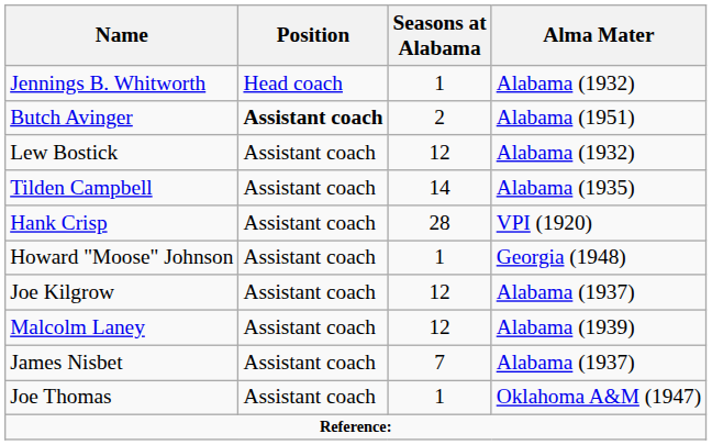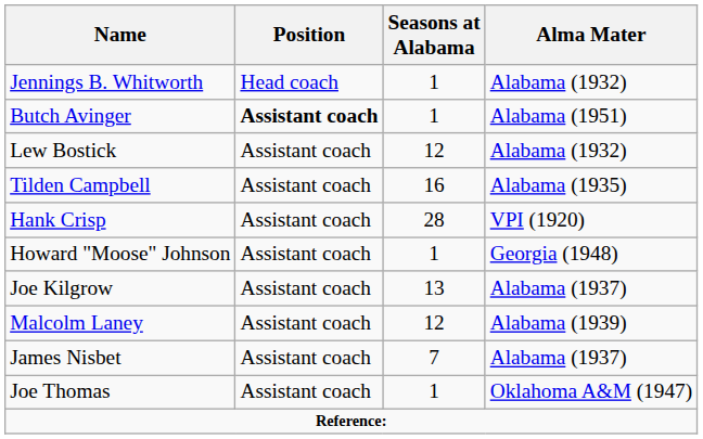 <table class="wikitable" border="1" style="font-size:90%;">
 <tr>
 <th>Name</th>
 <th>Position</th>
 <th>Seasons at<br>Alabama</th>
 <th>Alma Mater</th>
 </tr>
 <tr>
 <td><a href='#'>Jennings B. Whitworth</a></td>
 <td><a href='#'>Head coach</a></td>
 <td align=center>1</td>
 <td><a href='#'>Alabama</a> (1932)</td>
 </tr>
 <tr>
 <td><a href='#'>Butch Avinger</a></td>
 <td><strong>Assistant coach</strong></td>
-<td align=center>2</td>
+<td align=center>1</td>
 <td><a href='#'>Alabama</a> (1951)</td>
 </tr>
 <tr>
 <td>Lew Bostick</td>
 <td>Assistant coach</td>
 <td align=center>12</td>
 <td><a href='#'>Alabama</a> (1932)</td>
 </tr>
 <tr>
 <td><a href='#'>Tilden Campbell</a></td>
 <td>Assistant coach</td>
-<td align=center>14</td>
+<td align=center>16</td>
 <td><a href='#'>Alabama</a> (1935)</td>
 </tr>
 <tr>
 <td><a href='#'>Hank Crisp</a></td>
 <td>Assistant coach</td>
 <td align=center>28</td>
 <td><a href='#'>VPI</a> (1920)</td>
 </tr>
 <tr>
 <td>Howard "Moose" Johnson</td>
 <td>Assistant coach</td>
 <td align=center>1</td>
 <td><a href='#'>Georgia</a> (1948)</td>
 </tr>
 <tr>
 <td>Joe Kilgrow</td>
 <td>Assistant coach</td>
-<td align=center>12</td>
+<td align=center>13</td>
 <td><a href='#'>Alabama</a> (1937)</td>
 </tr>
 <tr>
 <td><a href='#'>Malcolm Laney</a></td>
 <td>Assistant coach</td>
 <td align=center>12</td>
 <td><a href='#'>Alabama</a> (1939)</td>
 </tr>
 <tr>
 <td>James Nisbet</td>
 <td>Assistant coach</td>
 <td align=center>7</td>
 <td><a href='#'>Alabama</a> (1937)</td>
 </tr>
 <tr>
 <td>Joe Thomas</td>
 <td>Assistant coach</td>
 <td align=center>1</td>
 <td><a href='#'>Oklahoma A&M</a> (1947)</td>
 </tr>
 <tr>
 <td colspan="4" style="font-size: 8pt" align="center"><strong>Reference:</strong></td>
 </tr>
 </table>
